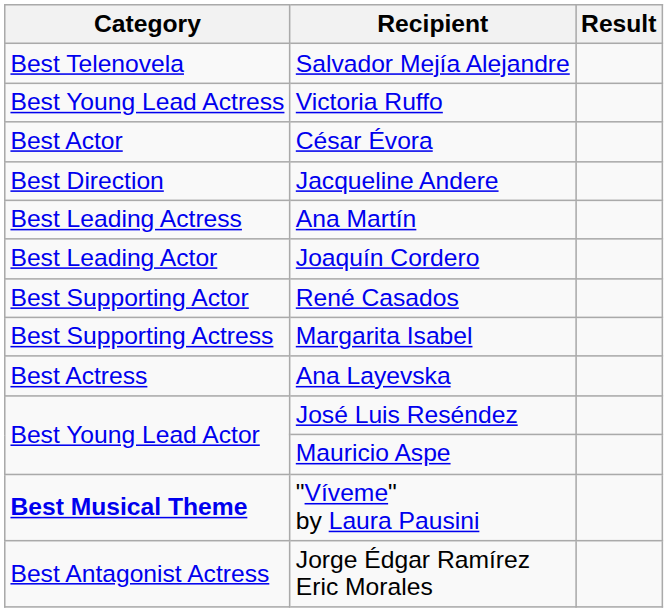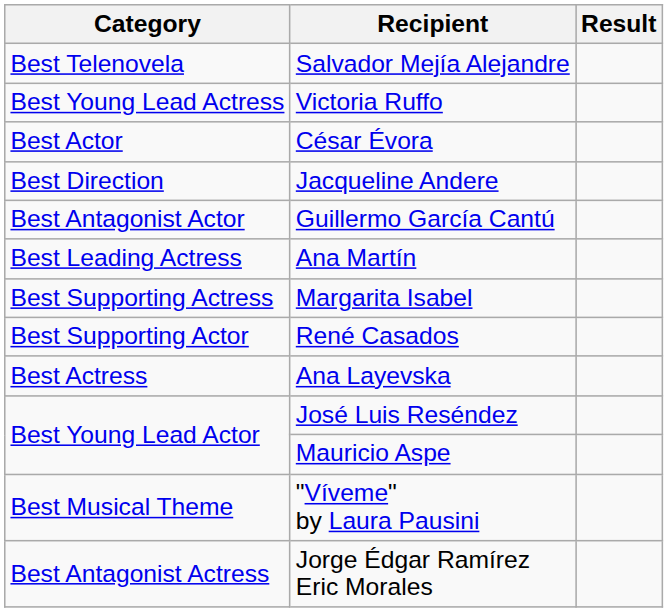 <table class="wikitable">
 <tr>
 <th>Category</th>
 <th>Recipient</th>
 <th>Result</th>
 </tr>
 <tr>
 <td><a href='#'>Best Telenovela</a></td>
 <td><a href='#'>Salvador Mejía Alejandre</a></td>
 <td></td>
 </tr>
 <tr>
 <td><a href='#'>Best Young Lead Actress</a></td>
 <td><a href='#'>Victoria Ruffo</a></td>
 <td></td>
 </tr>
 <tr>
 <td><a href='#'>Best Actor</a></td>
 <td><a href='#'>César Évora</a></td>
 <td></td>
 </tr>
 <tr>
 <td><a href='#'>Best Direction</a></td>
 <td><a href='#'>Jacqueline Andere</a></td>
 <td></td>
 </tr>
 <tr>
+<td><a href='#'>Best Antagonist Actor</a></td>
+<td><a href='#'>Guillermo García Cantú</a></td>
+<td></td>
+</tr>
+<tr>
 <td><a href='#'>Best Leading Actress</a></td>
 <td><a href='#'>Ana Martín</a></td>
 <td></td>
 </tr>
 <tr>
-<td><a href='#'>Best Leading Actor</a></td>
-<td><a href='#'>Joaquín Cordero</a></td>
+<td><a href='#'>Best Supporting Actress</a></td>
+<td><a href='#'>Margarita Isabel</a></td>
 <td></td>
 </tr>
 <tr>
 <td><a href='#'>Best Supporting Actor</a></td>
 <td><a href='#'>René Casados</a></td>
-<td></td>
-</tr>
-<tr>
-<td><a href='#'>Best Supporting Actress</a></td>
-<td><a href='#'>Margarita Isabel</a></td>
 <td></td>
 </tr>
 <tr>
 <td><a href='#'>Best Actress</a></td>
 <td><a href='#'>Ana Layevska</a></td>
 <td></td>
 </tr>
 <tr>
 <td rowspan=2><a href='#'>Best Young Lead Actor</a></td>
 <td><a href='#'>José Luis Reséndez</a></td>
 <td></td>
 </tr>
 <tr>
 <td><a href='#'>Mauricio Aspe</a></td>
 <td></td>
 </tr>
 <tr>
-<td><strong><a href='#'>Best Musical Theme</a></strong></td>
+<td><a href='#'>Best Musical Theme</a></td>
 <td>"<a href='#'>Víveme</a>" <br> by <a href='#'>Laura Pausini</a></td>
 <td></td>
 </tr>
 <tr>
 <td><a href='#'>Best Antagonist Actress</a></td>
 <td>Jorge Édgar Ramírez <br> Eric Morales</td>
 <td></td>
 </tr>
 </table>
